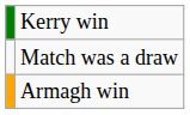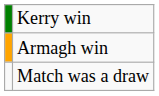 <table class="wikitable">
 <tr>
 <td style="background-color:green"></td>
 <td>Kerry win</td>
 </tr>
 <tr>
+<td style="background-color:orange"></td>
+<td>Armagh win</td>
+</tr>
+<tr>
 <td></td>
 <td>Match was a draw</td>
 </tr>
-<tr>
-<td style="background-color:orange"></td>
-<td>Armagh win</td>
-</tr>
 </table>
